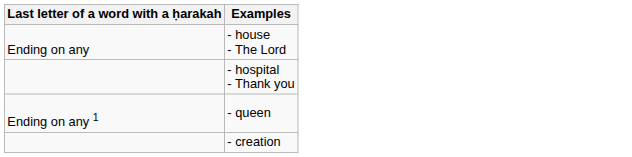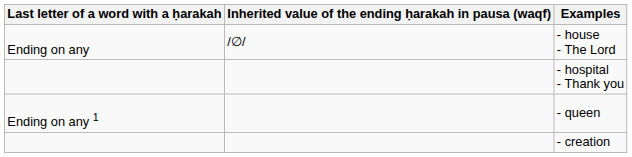 <table class="wikitable">
 <tr>
 <th>Last letter of a word with a ḥarakah</th>
+<th>Inherited value of the ending ḥarakah in pausa (waqf)</th>
 <th>Examples</th>
 </tr>
 <tr>
 <td><br> Ending on any </td>
+<td> /∅/</td>
 <td> -  house<br> -  The Lord</td>
 </tr>
 <tr>
+<td></td>
 <td></td>
 <td> -  hospital<br> -  Thank you</td>
 </tr>
 <tr>
 <td><br> Ending on any <sup>1</sup></td>
+<td></td>
 <td> -  queen</td>
 </tr>
 <tr>
 <td></td>
+<td></td>
 <td> -  creation</td>
 </tr>
 </table>
